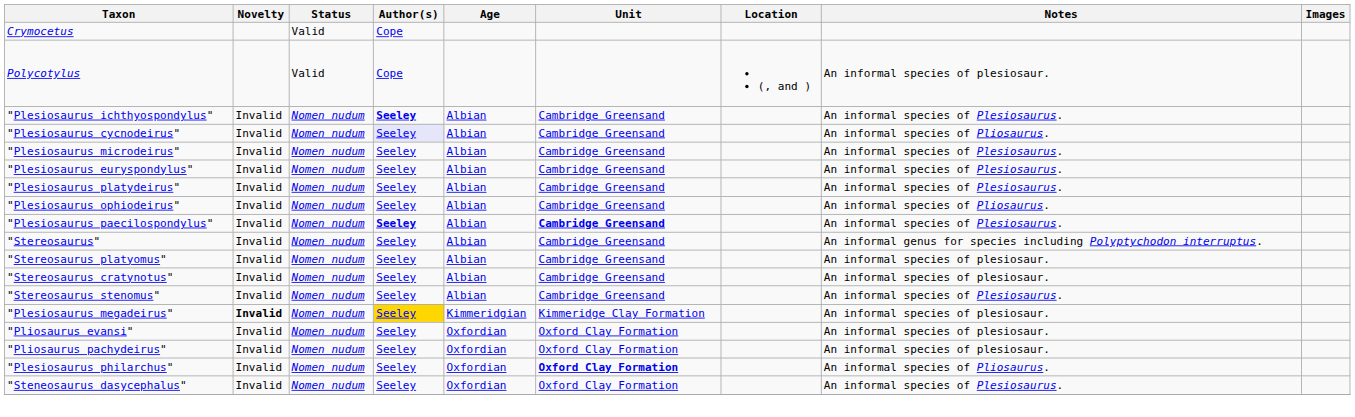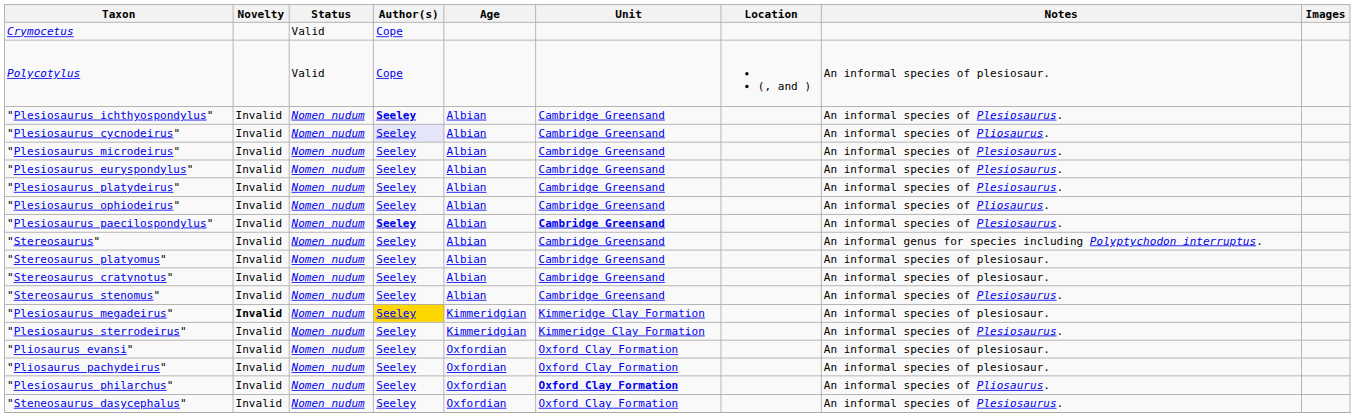 <table class="wikitable sortable" align="center" width="100%">
 <tr>
 <th>Taxon</th>
 <th>Novelty</th>
 <th>Status</th>
 <th>Author(s)</th>
 <th>Age</th>
 <th>Unit</th>
 <th>Location</th>
 <th>Notes</th>
 <th>Images</th>
 </tr>
 <tr>
 <td><em><a href='#'>Crymocetus</a></em></td>
 <td></td>
 <td>Valid</td>
 <td><a href='#'>Cope</a></td>
 <td></td>
 <td></td>
 <td></td>
 <td></td>
 <td></td>
 </tr>
 <tr>
 <td><em><a href='#'>Polycotylus</a></em></td>
 <td></td>
 <td>Valid</td>
 <td><a href='#'>Cope</a></td>
 <td></td>
 <td></td>
 <td><br><ul><li></li><li>(,  and )</li></ul></td>
 <td>An informal species of plesiosaur.</td>
 <td></td>
 </tr>
 <tr>
 <td>"<a href='#'>Plesiosaurus ichthyospondylus</a>"</td>
 <td>Invalid</td>
 <td><em><a href='#'>Nomen nudum</a></em></td>
 <td><strong><a href='#'>Seeley</a></strong></td>
 <td><a href='#'>Albian</a></td>
 <td><a href='#'>Cambridge Greensand</a></td>
 <td></td>
 <td>An informal species of <em><a href='#'>Plesiosaurus</a></em>.</td>
 <td></td>
 </tr>
 <tr>
 <td>"<a href='#'>Plesiosaurus cycnodeirus</a>"</td>
 <td>Invalid</td>
 <td><em><a href='#'>Nomen nudum</a></em></td>
 <td style="background: lavender;"><a href='#'>Seeley</a></td>
 <td><a href='#'>Albian</a></td>
 <td><a href='#'>Cambridge Greensand</a></td>
 <td></td>
 <td>An informal species of <em><a href='#'>Pliosaurus</a></em>.</td>
 <td></td>
 </tr>
 <tr>
 <td>"<a href='#'>Plesiosaurus microdeirus</a>"</td>
 <td>Invalid</td>
 <td><em><a href='#'>Nomen nudum</a></em></td>
 <td><a href='#'>Seeley</a></td>
 <td><a href='#'>Albian</a></td>
 <td><a href='#'>Cambridge Greensand</a></td>
 <td></td>
 <td>An informal species of <em><a href='#'>Plesiosaurus</a></em>.</td>
 <td></td>
 </tr>
 <tr>
 <td>"<a href='#'>Plesiosaurus euryspondylus</a>"</td>
 <td>Invalid</td>
 <td><em><a href='#'>Nomen nudum</a></em></td>
 <td><a href='#'>Seeley</a></td>
 <td><a href='#'>Albian</a></td>
 <td><a href='#'>Cambridge Greensand</a></td>
 <td></td>
 <td>An informal species of <em><a href='#'>Plesiosaurus</a></em>.</td>
 <td></td>
 </tr>
 <tr>
 <td>"<a href='#'>Plesiosaurus platydeirus</a>"</td>
 <td>Invalid</td>
 <td><em><a href='#'>Nomen nudum</a></em></td>
 <td><a href='#'>Seeley</a></td>
 <td><a href='#'>Albian</a></td>
 <td><a href='#'>Cambridge Greensand</a></td>
 <td></td>
 <td>An informal species of <em><a href='#'>Plesiosaurus</a></em>.</td>
 <td></td>
 </tr>
 <tr>
 <td>"<a href='#'>Plesiosaurus ophiodeirus</a>"</td>
 <td>Invalid</td>
 <td><em><a href='#'>Nomen nudum</a></em></td>
 <td><a href='#'>Seeley</a></td>
 <td><a href='#'>Albian</a></td>
 <td><a href='#'>Cambridge Greensand</a></td>
 <td></td>
 <td>An informal species of <em><a href='#'>Pliosaurus</a></em>.</td>
 <td></td>
 </tr>
 <tr>
 <td>"<a href='#'>Plesiosaurus paecilospondylus</a>"</td>
 <td>Invalid</td>
 <td><em><a href='#'>Nomen nudum</a></em></td>
 <td><strong><a href='#'>Seeley</a></strong></td>
 <td><a href='#'>Albian</a></td>
 <td><strong><a href='#'>Cambridge Greensand</a></strong></td>
 <td></td>
 <td>An informal species of <em><a href='#'>Plesiosaurus</a></em>.</td>
 <td></td>
 </tr>
 <tr>
 <td>"<a href='#'>Stereosaurus</a>"</td>
 <td>Invalid</td>
 <td><em><a href='#'>Nomen nudum</a></em></td>
 <td><a href='#'>Seeley</a></td>
 <td><a href='#'>Albian</a></td>
 <td><a href='#'>Cambridge Greensand</a></td>
 <td></td>
 <td>An informal genus for species including <em><a href='#'>Polyptychodon interruptus</a></em>.</td>
 <td></td>
 </tr>
 <tr>
 <td>"<a href='#'>Stereosaurus platyomus</a>"</td>
 <td>Invalid</td>
 <td><em><a href='#'>Nomen nudum</a></em></td>
 <td><a href='#'>Seeley</a></td>
 <td><a href='#'>Albian</a></td>
 <td><a href='#'>Cambridge Greensand</a></td>
 <td></td>
 <td>An informal species of plesiosaur.</td>
 <td></td>
 </tr>
 <tr>
 <td>"<a href='#'>Stereosaurus cratynotus</a>"</td>
 <td>Invalid</td>
 <td><em><a href='#'>Nomen nudum</a></em></td>
 <td><a href='#'>Seeley</a></td>
 <td><a href='#'>Albian</a></td>
 <td><a href='#'>Cambridge Greensand</a></td>
 <td></td>
 <td>An informal species of plesiosaur.</td>
 <td></td>
 </tr>
 <tr>
 <td>"<a href='#'>Stereosaurus stenomus</a>"</td>
 <td>Invalid</td>
 <td><em><a href='#'>Nomen nudum</a></em></td>
 <td><a href='#'>Seeley</a></td>
 <td><a href='#'>Albian</a></td>
 <td><a href='#'>Cambridge Greensand</a></td>
 <td></td>
 <td>An informal species of <em><a href='#'>Plesiosaurus</a></em>.</td>
 <td></td>
 </tr>
 <tr>
 <td>"<a href='#'>Plesiosaurus megadeirus</a>"</td>
 <td><strong>Invalid</strong></td>
 <td><em><a href='#'>Nomen nudum</a></em></td>
 <td style="background: gold;"><a href='#'>Seeley</a></td>
 <td><a href='#'>Kimmeridgian</a></td>
 <td><a href='#'>Kimmeridge Clay Formation</a></td>
 <td></td>
 <td>An informal species of plesiosaur.</td>
 <td></td>
 </tr>
 <tr>
+<td>"<a href='#'>Plesiosaurus sterrodeirus</a>"</td>
+<td>Invalid</td>
+<td><em><a href='#'>Nomen nudum</a></em></td>
+<td><a href='#'>Seeley</a></td>
+<td><a href='#'>Kimmeridgian</a></td>
+<td><a href='#'>Kimmeridge Clay Formation</a></td>
+<td></td>
+<td>An informal species of <em><a href='#'>Plesiosaurus</a></em>.</td>
+<td></td>
+</tr>
+<tr>
 <td>"<a href='#'>Pliosaurus evansi</a>"</td>
 <td>Invalid</td>
 <td><em><a href='#'>Nomen nudum</a></em></td>
 <td><a href='#'>Seeley</a></td>
 <td><a href='#'>Oxfordian</a></td>
 <td><a href='#'>Oxford Clay Formation</a></td>
 <td></td>
 <td>An informal species of plesiosaur.</td>
 <td></td>
 </tr>
 <tr>
 <td>"<a href='#'>Pliosaurus pachydeirus</a>"</td>
 <td>Invalid</td>
 <td><em><a href='#'>Nomen nudum</a></em></td>
 <td><a href='#'>Seeley</a></td>
 <td><a href='#'>Oxfordian</a></td>
 <td><a href='#'>Oxford Clay Formation</a></td>
 <td></td>
 <td>An informal species of plesiosaur.</td>
 <td></td>
 </tr>
 <tr>
 <td>"<a href='#'>Plesiosaurus philarchus</a>"</td>
 <td>Invalid</td>
 <td><em><a href='#'>Nomen nudum</a></em></td>
 <td><a href='#'>Seeley</a></td>
 <td><a href='#'>Oxfordian</a></td>
 <td><strong><a href='#'>Oxford Clay Formation</a></strong></td>
 <td></td>
 <td>An informal species of <em><a href='#'>Pliosaurus</a></em>.</td>
 <td></td>
 </tr>
 <tr>
 <td>"<a href='#'>Steneosaurus dasycephalus</a>"</td>
 <td>Invalid</td>
 <td><em><a href='#'>Nomen nudum</a></em></td>
 <td><a href='#'>Seeley</a></td>
 <td><a href='#'>Oxfordian</a></td>
 <td><a href='#'>Oxford Clay Formation</a></td>
 <td></td>
 <td>An informal species of <em><a href='#'>Plesiosaurus</a></em>.</td>
 <td></td>
 </tr>
 <tr>
 </tr>
 </table>
